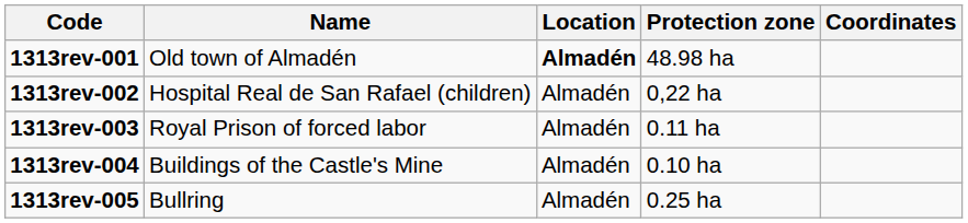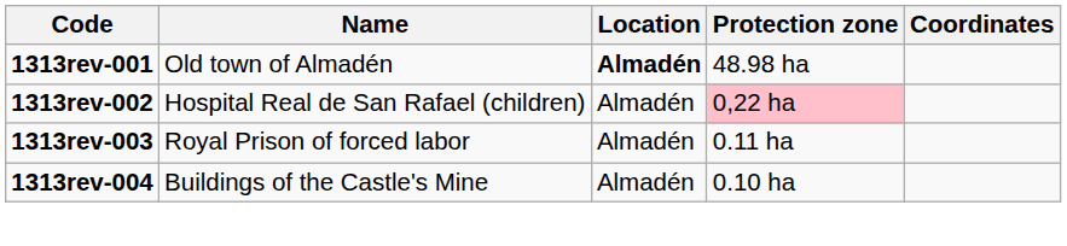 <table class="wikitable unsortable">
 <tr>
 <th>Code</th>
 <th>Name</th>
 <th>Location</th>
 <th>Protection zone</th>
 <th>Coordinates</th>
 </tr>
 <tr>
 <td><strong>1313rev-001</strong></td>
 <td>Old town of Almadén</td>
 <td><strong>Almadén</strong></td>
 <td>48.98 ha</td>
 <td></td>
 </tr>
 <tr>
 <td><strong>1313rev-002</strong></td>
 <td>Hospital Real de San Rafael (children)</td>
 <td>Almadén</td>
-<td>0,22 ha</td>
+<td style="background: pink;">0,22 ha</td>
 <td></td>
 </tr>
 <tr>
 <td><strong>1313rev-003</strong></td>
 <td>Royal Prison of forced labor</td>
 <td>Almadén</td>
 <td>0.11 ha</td>
 <td></td>
 </tr>
 <tr>
 <td><strong>1313rev-004</strong></td>
 <td>Buildings of the Castle's Mine</td>
 <td>Almadén</td>
 <td>0.10 ha</td>
 <td></td>
 </tr>
-<tr>
-<td><strong>1313rev-005</strong></td>
-<td>Bullring</td>
-<td>Almadén</td>
-<td>0.25 ha</td>
-<td></td>
-</tr>
 </table>
